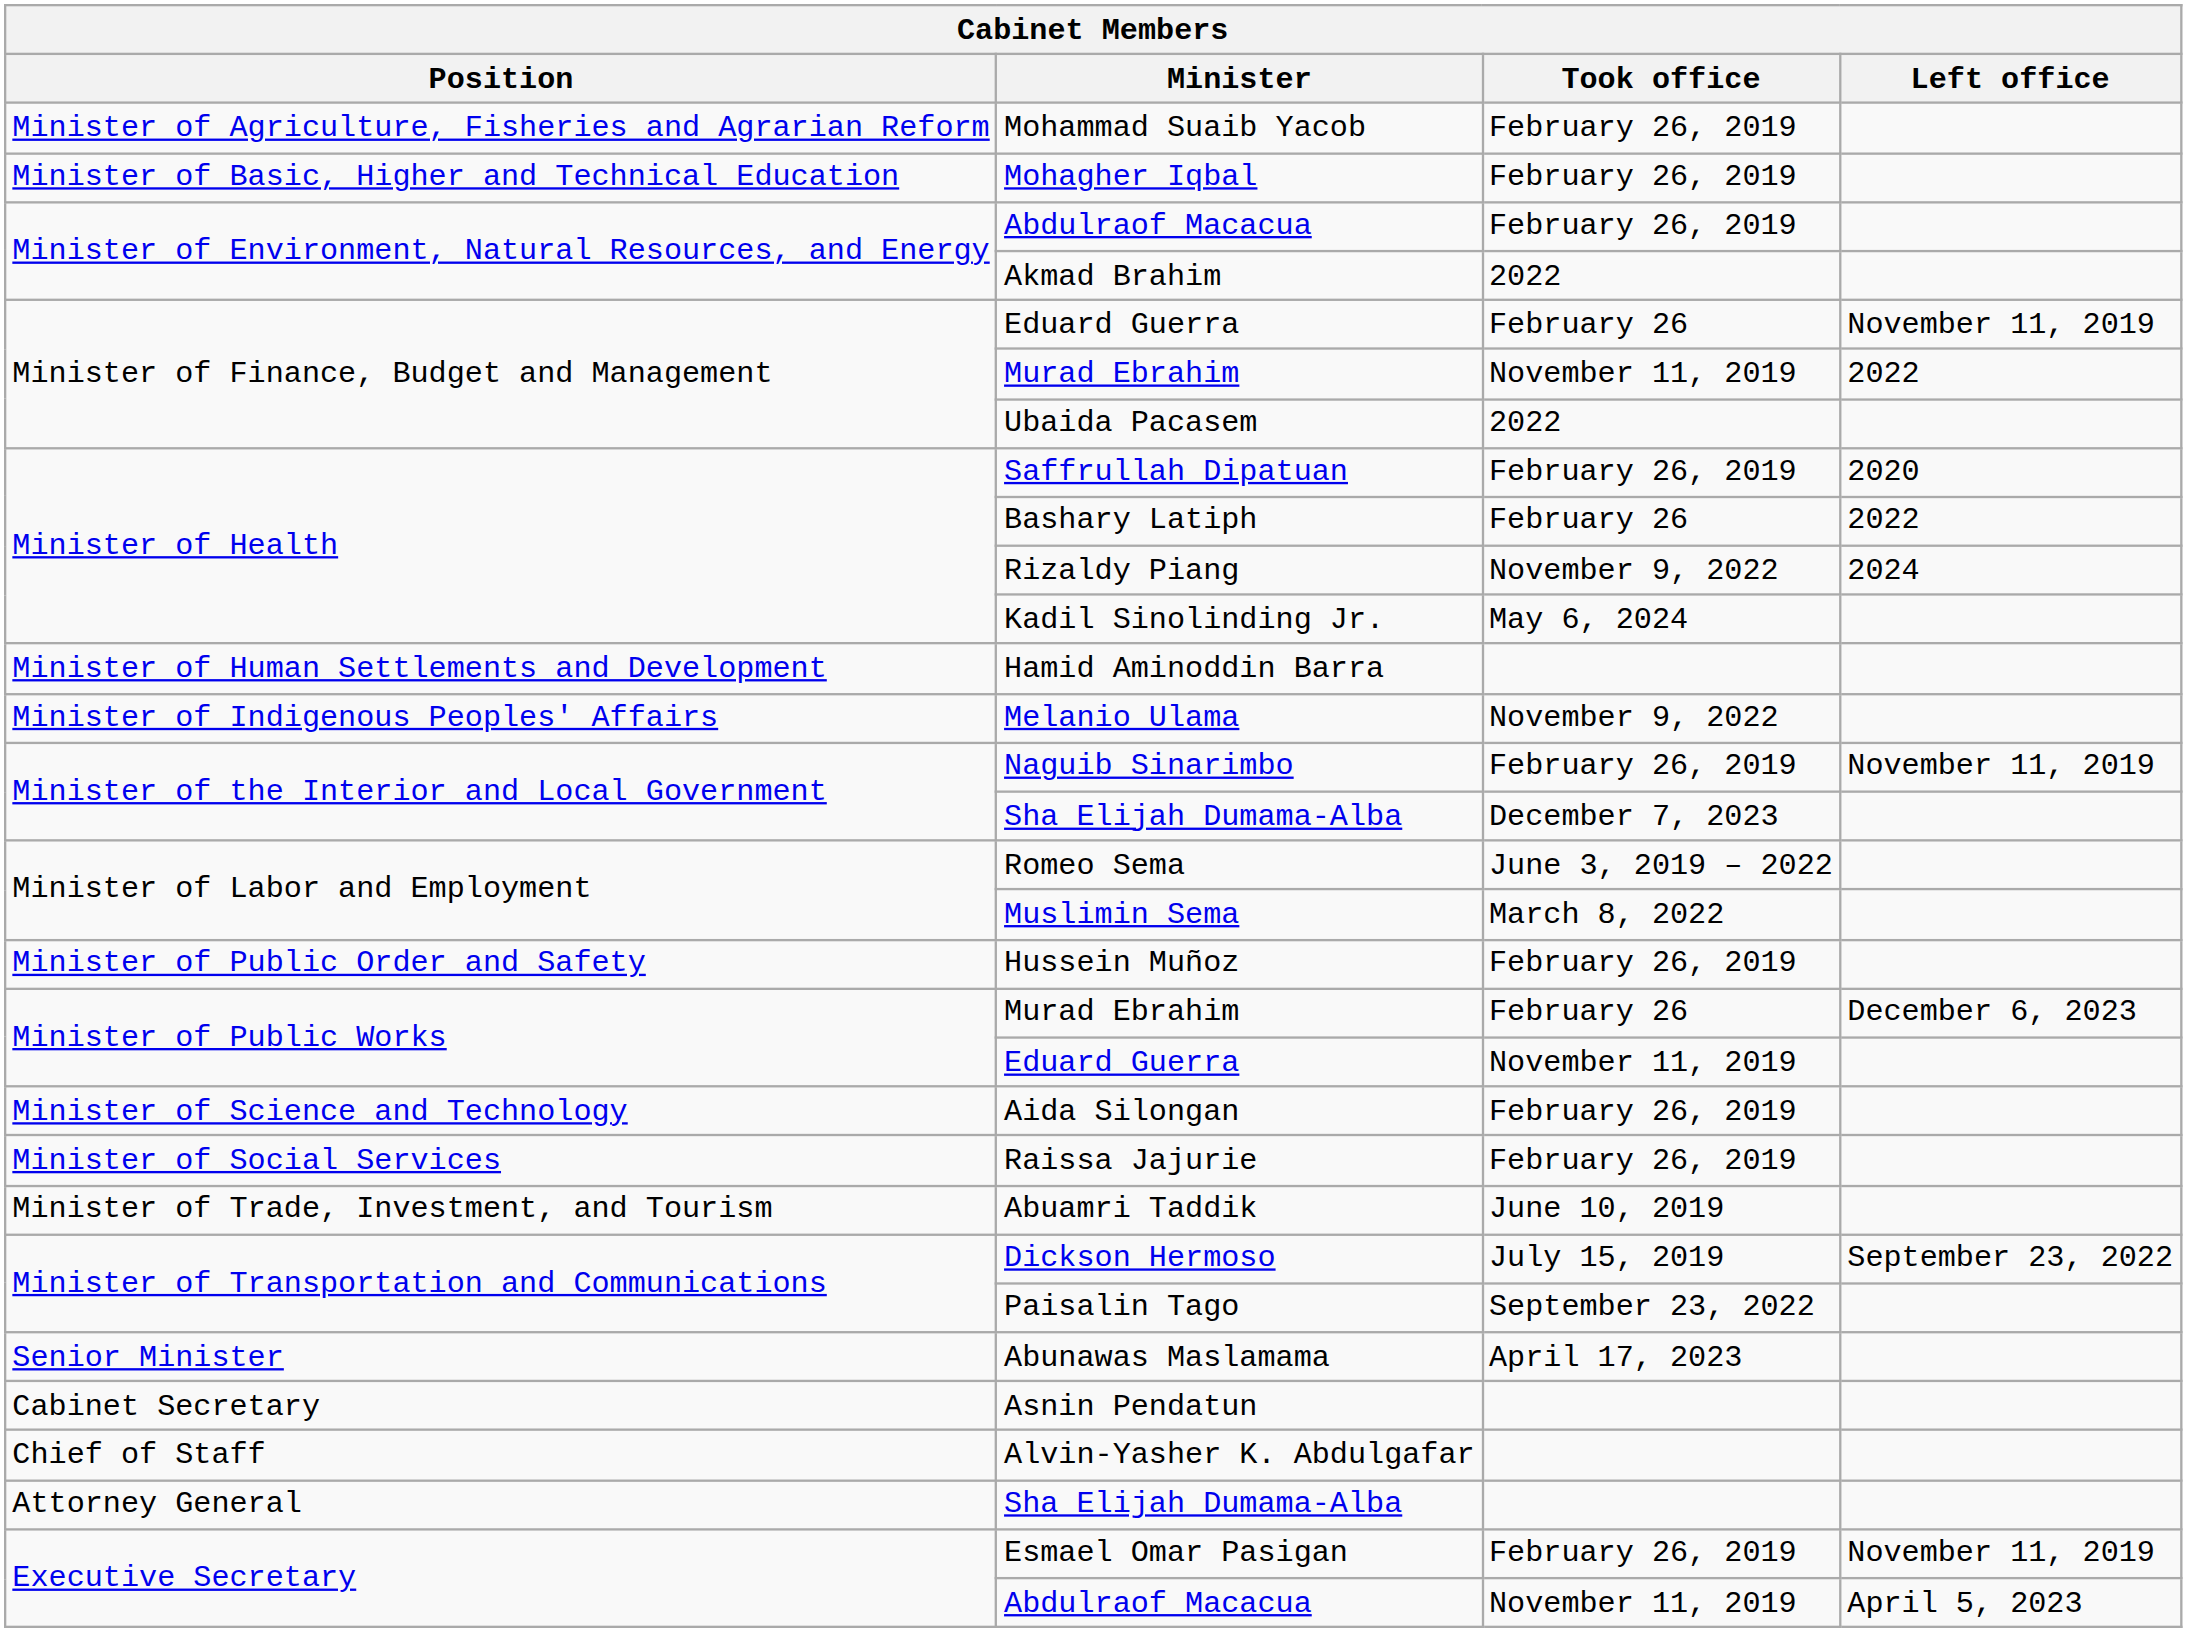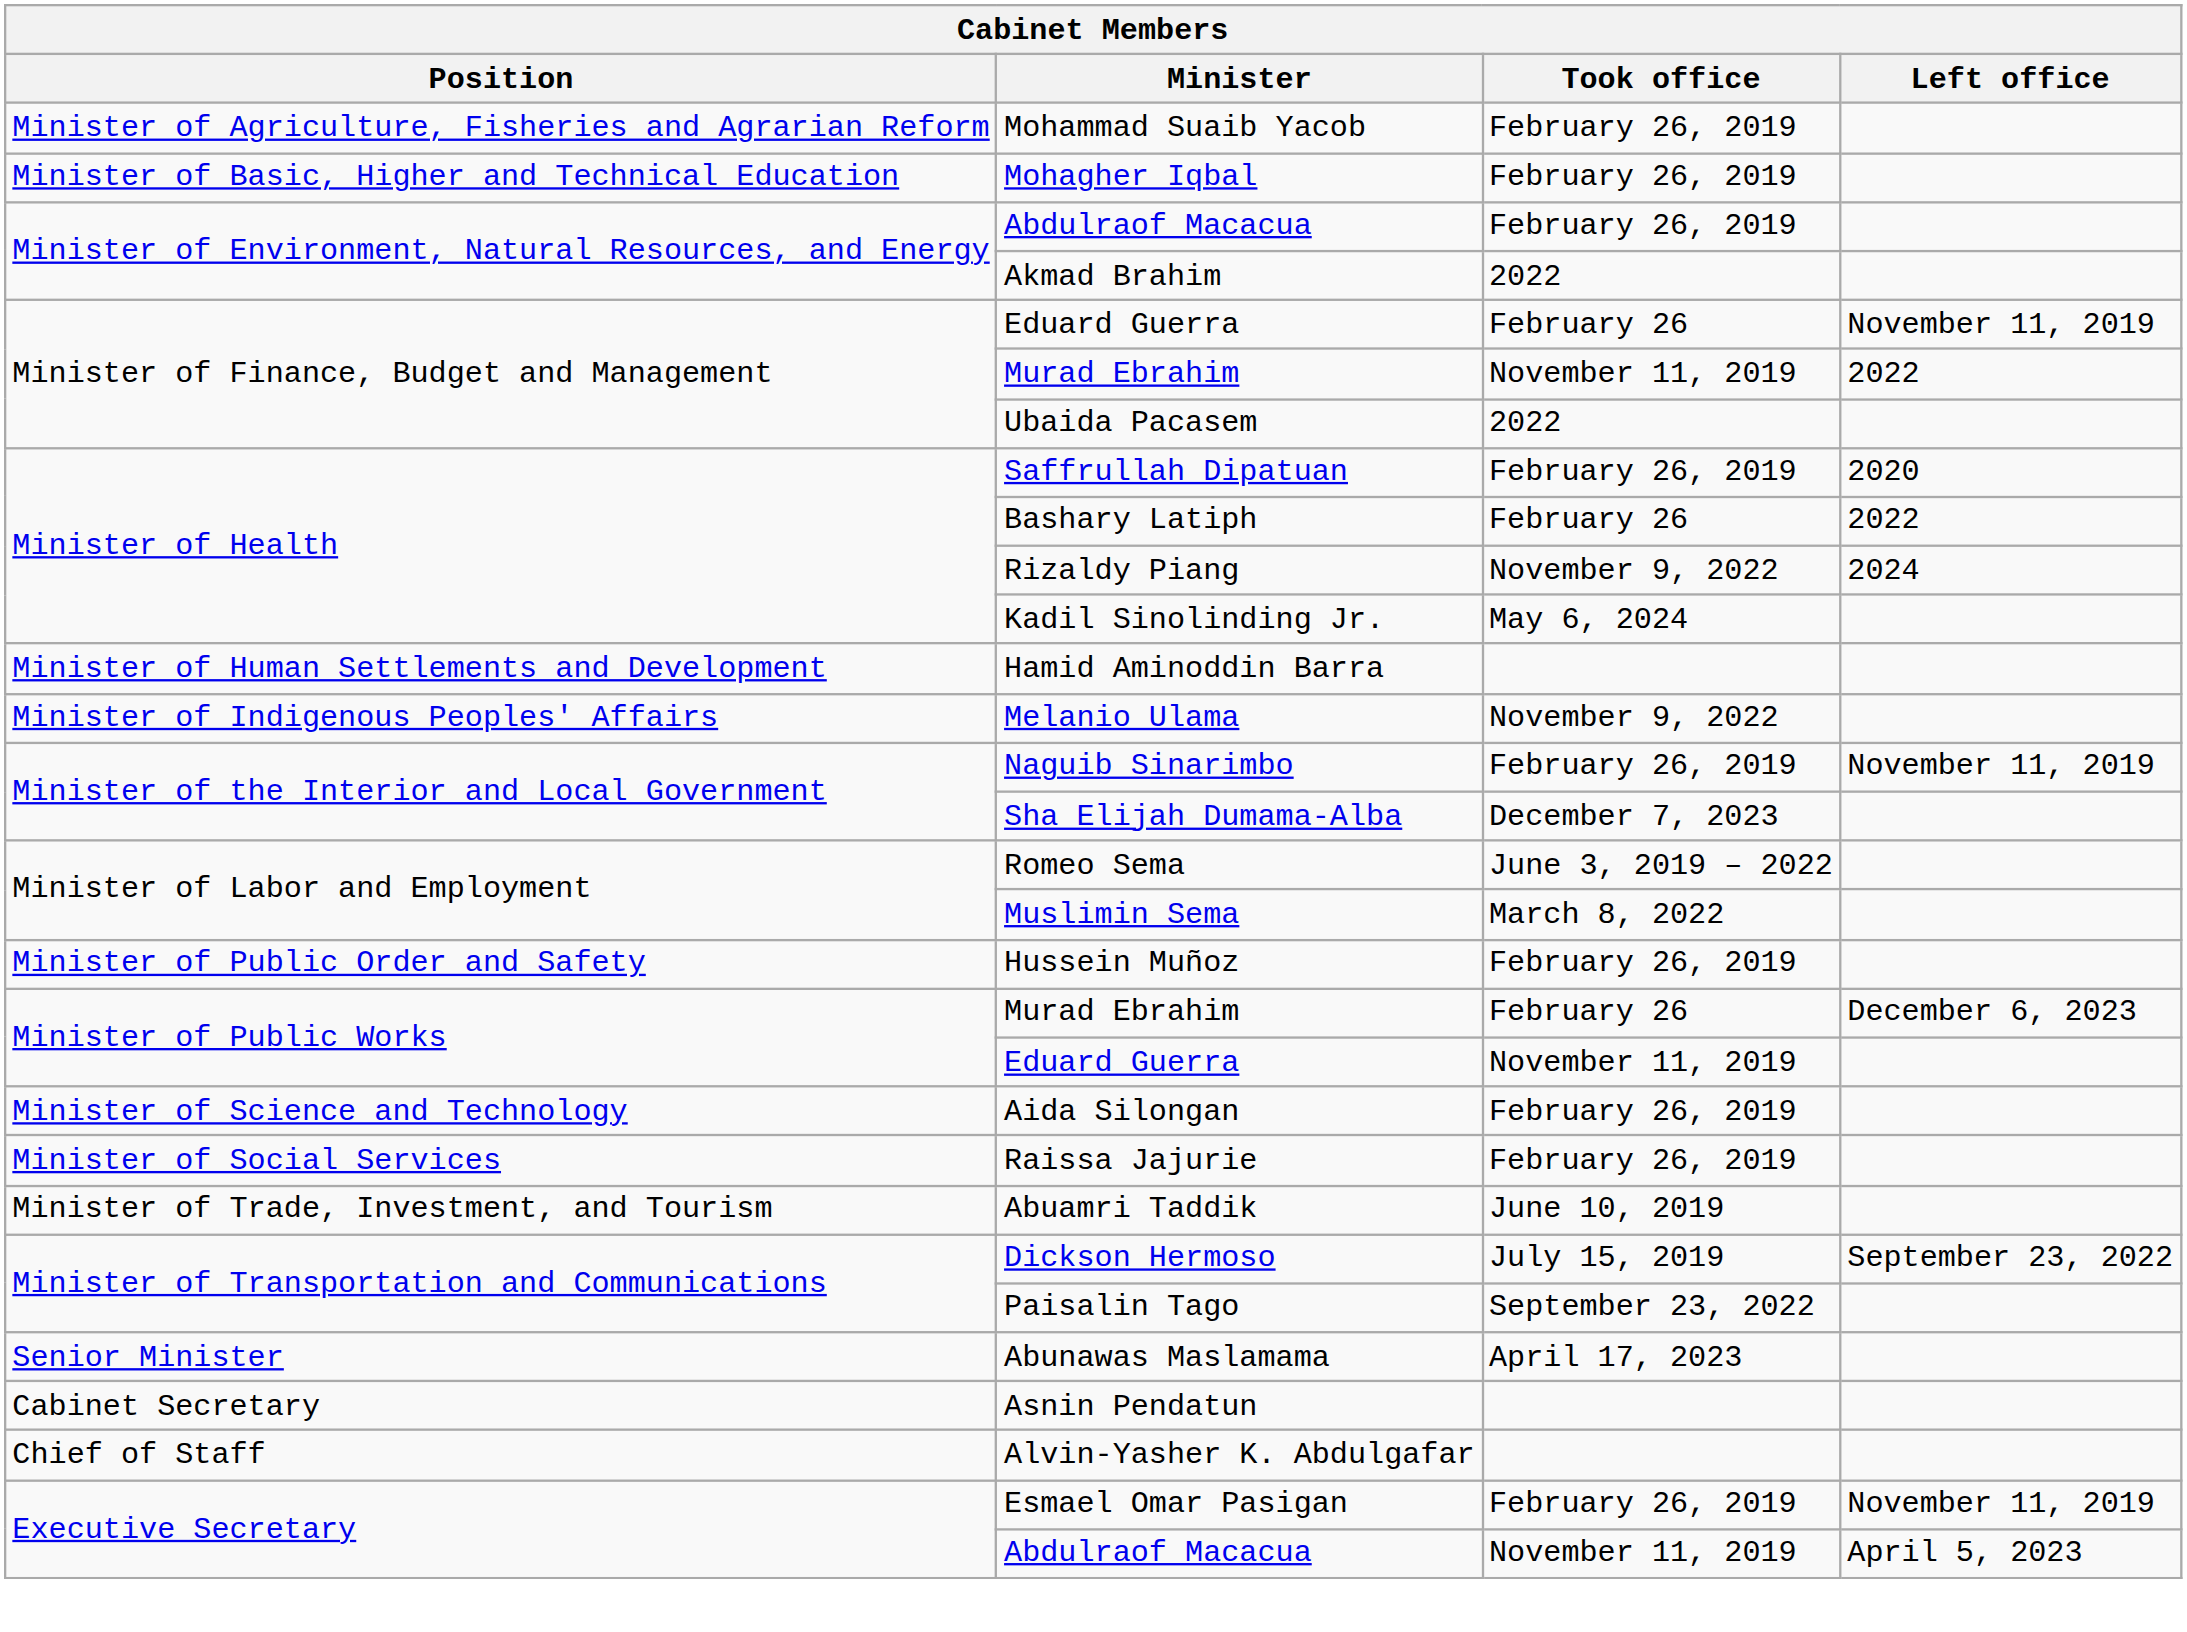 <table class="wikitable">
 <tr>
 <th colspan= 4>Cabinet Members</th>
 </tr>
 <tr>
 <th>Position</th>
 <th>Minister</th>
 <th>Took office</th>
 <th>Left office</th>
 </tr>
 <tr>
 <td><a href='#'>Minister of Agriculture, Fisheries and Agrarian Reform</a></td>
 <td>Mohammad Suaib Yacob</td>
 <td>February 26, 2019</td>
 <td></td>
 </tr>
 <tr>
 <td><a href='#'>Minister of Basic, Higher and Technical Education</a></td>
 <td><a href='#'>Mohagher Iqbal</a></td>
 <td>February 26, 2019</td>
 <td></td>
 </tr>
 <tr>
 <td rowspan=2><a href='#'>Minister of Environment, Natural Resources, and Energy</a></td>
 <td><a href='#'>Abdulraof Macacua</a></td>
 <td>February 26, 2019</td>
 <td></td>
 </tr>
 <tr>
 <td>Akmad Brahim</td>
 <td>2022</td>
 <td></td>
 </tr>
 <tr>
 <td rowspan=3>Minister of Finance, Budget and Management</td>
 <td>Eduard Guerra</td>
 <td>February 26</td>
 <td>November 11, 2019</td>
 </tr>
 <tr>
 <td><a href='#'>Murad Ebrahim</a></td>
 <td>November 11, 2019</td>
 <td>2022</td>
 </tr>
 <tr>
 <td>Ubaida Pacasem</td>
 <td>2022</td>
 <td></td>
 </tr>
 <tr>
 <td rowspan=4><a href='#'>Minister of Health</a></td>
 <td><a href='#'>Saffrullah Dipatuan</a></td>
 <td>February 26, 2019</td>
 <td>2020</td>
 </tr>
 <tr>
 <td>Bashary Latiph</td>
 <td>February 26</td>
 <td>2022</td>
 </tr>
 <tr>
 <td>Rizaldy Piang</td>
 <td>November 9, 2022</td>
 <td>2024</td>
 </tr>
 <tr>
 <td>Kadil Sinolinding Jr.</td>
 <td>May 6, 2024</td>
 <td></td>
 </tr>
 <tr>
 <td><a href='#'>Minister of Human Settlements and Development</a></td>
 <td>Hamid Aminoddin Barra</td>
 <td></td>
 <td></td>
 </tr>
 <tr>
 <td><a href='#'>Minister of Indigenous Peoples' Affairs</a></td>
 <td><a href='#'>Melanio Ulama</a></td>
 <td>November 9, 2022</td>
 <td></td>
 </tr>
 <tr>
 <td rowspan=2><a href='#'>Minister of the Interior and Local Government</a></td>
 <td><a href='#'>Naguib Sinarimbo</a></td>
 <td>February 26, 2019</td>
 <td>November 11, 2019</td>
 </tr>
 <tr>
 <td><a href='#'>Sha Elijah Dumama-Alba</a></td>
 <td>December 7, 2023</td>
 <td></td>
 </tr>
 <tr>
 <td rowspan=2>Minister of Labor and Employment</td>
 <td>Romeo Sema</td>
 <td>June 3, 2019 – 2022</td>
 </tr>
 <tr>
 <td><a href='#'>Muslimin Sema</a></td>
 <td>March 8, 2022</td>
 <td></td>
 </tr>
 <tr>
 <td><a href='#'>Minister of Public Order and Safety</a></td>
 <td>Hussein Muñoz</td>
 <td>February 26, 2019</td>
 <td></td>
 </tr>
 <tr>
 <td rowspan=2><a href='#'>Minister of Public Works</a></td>
 <td>Murad Ebrahim</td>
 <td>February 26</td>
 <td>December 6, 2023</td>
 </tr>
 <tr>
 <td><a href='#'>Eduard Guerra</a></td>
 <td>November 11, 2019</td>
 <td></td>
 </tr>
 <tr>
 <td><a href='#'>Minister of Science and Technology</a></td>
 <td>Aida Silongan</td>
 <td>February 26, 2019</td>
 <td></td>
 </tr>
 <tr>
 <td><a href='#'>Minister of Social Services</a></td>
 <td>Raissa Jajurie</td>
 <td>February 26, 2019</td>
 <td></td>
 </tr>
 <tr>
 <td>Minister of Trade, Investment, and Tourism</td>
 <td>Abuamri Taddik</td>
 <td>June 10, 2019</td>
 <td></td>
 </tr>
 <tr>
 <td rowspan=2><a href='#'>Minister of Transportation and Communications</a></td>
 <td><a href='#'>Dickson Hermoso</a></td>
 <td>July 15, 2019</td>
 <td>September 23, 2022</td>
 </tr>
 <tr>
 <td>Paisalin Tago</td>
 <td>September 23, 2022</td>
 <td></td>
 </tr>
 <tr>
 <td><a href='#'>Senior Minister</a></td>
 <td>Abunawas Maslamama</td>
 <td>April 17, 2023</td>
 <td></td>
 </tr>
 <tr>
 <td>Cabinet Secretary</td>
 <td>Asnin Pendatun</td>
 <td></td>
 <td></td>
 </tr>
 <tr>
 <td>Chief of Staff</td>
 <td>Alvin-Yasher K. Abdulgafar</td>
 <td></td>
 <td></td>
 </tr>
 <tr>
-<td>Attorney General</td>
-<td><a href='#'>Sha Elijah Dumama-Alba</a></td>
-<td></td>
-<td></td>
-</tr>
-<tr>
 <td rowspan=2><a href='#'>Executive Secretary</a></td>
 <td>Esmael Omar Pasigan</td>
 <td>February 26, 2019</td>
 <td>November 11, 2019</td>
 </tr>
 <tr>
 <td><a href='#'>Abdulraof Macacua</a></td>
 <td>November 11, 2019</td>
 <td>April 5, 2023</td>
 </tr>
 </table>
